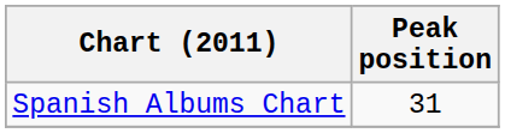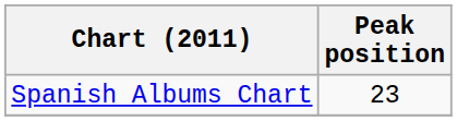 <table class="wikitable sortable">
 <tr>
 <th>Chart (2011)</th>
 <th align="center">Peak<br>position</th>
 </tr>
 <tr>
 <td><a href='#'>Spanish Albums Chart</a></td>
-<td align="center">31</td>
+<td align="center">23</td>
 </tr>
 <tr>
 </tr>
 </table>
